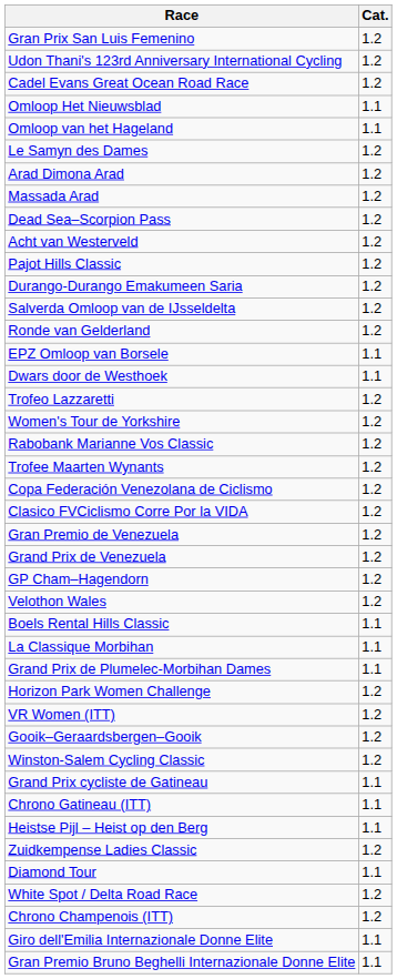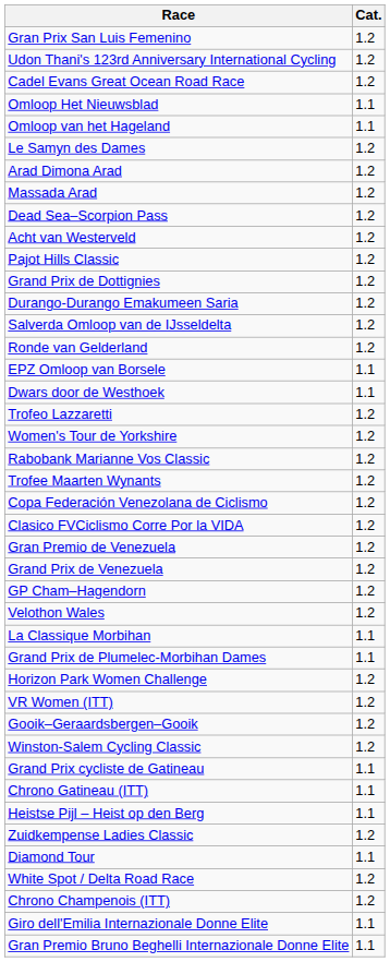 <table class="wikitable sortable">
 <tr>
 <th>Race</th>
 <th>Cat.</th>
 </tr>
 <tr>
 <td> <a href='#'>Gran Prix San Luis Femenino</a></td>
 <td>1.2</td>
 </tr>
 <tr>
 <td> <a href='#'>Udon Thani's 123rd Anniversary International Cycling</a></td>
 <td>1.2</td>
 </tr>
 <tr>
 <td> <a href='#'>Cadel Evans Great Ocean Road Race</a></td>
 <td>1.2</td>
 </tr>
 <tr>
 <td>  <a href='#'>Omloop Het Nieuwsblad</a></td>
 <td>1.1</td>
 </tr>
 <tr>
 <td>  <a href='#'>Omloop van het Hageland</a></td>
 <td>1.1</td>
 </tr>
 <tr>
 <td>  <a href='#'>Le Samyn des Dames</a></td>
 <td>1.2</td>
 </tr>
 <tr>
 <td>  <a href='#'>Arad Dimona Arad</a></td>
 <td>1.2</td>
 </tr>
 <tr>
 <td>  <a href='#'>Massada Arad</a></td>
 <td>1.2</td>
 </tr>
 <tr>
 <td>  <a href='#'>Dead Sea–Scorpion Pass</a></td>
 <td>1.2</td>
 </tr>
 <tr>
 <td>  <a href='#'>Acht van Westerveld</a></td>
 <td>1.2</td>
 </tr>
 <tr>
 <td>  <a href='#'>Pajot Hills Classic</a></td>
+<td>1.2</td>
+</tr>
+<tr>
+<td>  <a href='#'>Grand Prix de Dottignies</a></td>
 <td>1.2</td>
 </tr>
 <tr>
 <td>  <a href='#'>Durango-Durango Emakumeen Saria</a></td>
 <td>1.2</td>
 </tr>
 <tr>
 <td>  <a href='#'>Salverda Omloop van de IJsseldelta</a></td>
 <td>1.2</td>
 </tr>
 <tr>
 <td>  <a href='#'>Ronde van Gelderland</a></td>
 <td>1.2</td>
 </tr>
 <tr>
 <td>  <a href='#'>EPZ Omloop van Borsele</a></td>
 <td>1.1</td>
 </tr>
 <tr>
 <td>  <a href='#'>Dwars door de Westhoek</a></td>
 <td>1.1</td>
 </tr>
 <tr>
 <td>  <a href='#'>Trofeo Lazzaretti</a></td>
 <td>1.2</td>
 </tr>
 <tr>
 <td>  <a href='#'>Women's Tour de Yorkshire</a></td>
 <td>1.2</td>
 </tr>
 <tr>
 <td>  <a href='#'>Rabobank Marianne Vos Classic</a></td>
 <td>1.2</td>
 </tr>
 <tr>
 <td>  <a href='#'>Trofee Maarten Wynants</a></td>
 <td>1.2</td>
 </tr>
 <tr>
 <td>  <a href='#'>Copa Federación Venezolana de Ciclismo</a></td>
 <td>1.2</td>
 </tr>
 <tr>
 <td>  <a href='#'>Clasico FVCiclismo Corre Por la VIDA</a></td>
 <td>1.2</td>
 </tr>
 <tr>
 <td>  <a href='#'>Gran Premio de Venezuela</a></td>
 <td>1.2</td>
 </tr>
 <tr>
 <td>  <a href='#'>Grand Prix de Venezuela</a></td>
 <td>1.2</td>
 </tr>
 <tr>
 <td>  <a href='#'>GP Cham–Hagendorn</a></td>
 <td>1.2</td>
 </tr>
 <tr>
 <td>  <a href='#'>Velothon Wales</a></td>
 <td>1.2</td>
 </tr>
 <tr>
-<td>  <a href='#'>Boels Rental Hills Classic</a></td>
-<td>1.1</td>
-</tr>
-<tr>
 <td>  <a href='#'>La Classique Morbihan</a></td>
 <td>1.1</td>
 </tr>
 <tr>
 <td>  <a href='#'>Grand Prix de Plumelec-Morbihan Dames</a></td>
 <td>1.1</td>
 </tr>
 <tr>
 <td>  <a href='#'>Horizon Park Women Challenge</a></td>
 <td>1.2</td>
 </tr>
 <tr>
 <td>  <a href='#'>VR Women (ITT)</a></td>
 <td>1.2</td>
 </tr>
 <tr>
 <td>  <a href='#'>Gooik–Geraardsbergen–Gooik</a></td>
 <td>1.2</td>
 </tr>
 <tr>
 <td>  <a href='#'>Winston-Salem Cycling Classic</a></td>
 <td>1.2</td>
 </tr>
 <tr>
 <td>  <a href='#'>Grand Prix cycliste de Gatineau</a></td>
 <td>1.1</td>
 </tr>
 <tr>
 <td>  <a href='#'>Chrono Gatineau (ITT)</a></td>
 <td>1.1</td>
 </tr>
 <tr>
 <td>  <a href='#'>Heistse Pijl – Heist op den Berg</a></td>
 <td>1.1</td>
 </tr>
 <tr>
 <td>  <a href='#'>Zuidkempense Ladies Classic</a></td>
 <td>1.2</td>
 </tr>
 <tr>
 <td>  <a href='#'>Diamond Tour</a></td>
 <td>1.1</td>
 </tr>
 <tr>
 <td>  <a href='#'>White Spot / Delta Road Race</a></td>
 <td>1.2</td>
 </tr>
 <tr>
 <td>  <a href='#'>Chrono Champenois (ITT)</a></td>
 <td>1.2</td>
 </tr>
 <tr>
 <td>  <a href='#'>Giro dell'Emilia Internazionale Donne Elite</a></td>
 <td>1.1</td>
 </tr>
 <tr>
 <td>  <a href='#'>Gran Premio Bruno Beghelli Internazionale Donne Elite</a></td>
 <td>1.1</td>
 </tr>
 </table>
